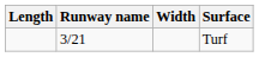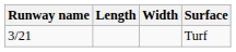 <table class="wikitable">
 <tr>
+<th>Runway name</th>
 <th>Length</th>
-<th>Runway name</th>
 <th>Width</th>
 <th>Surface</th>
 </tr>
 <tr>
+<td>3/21</td>
 <td></td>
-<td>3/21</td>
 <td></td>
 <td>Turf</td>
 </tr>
 </table>
